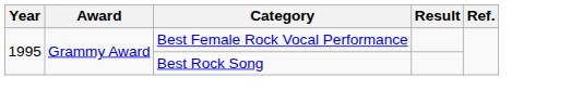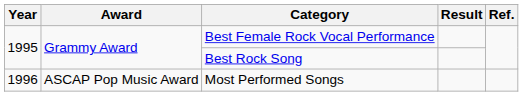 <table class="wikitable">
 <tr>
 <th>Year</th>
 <th>Award</th>
 <th>Category</th>
 <th>Result</th>
 <th>Ref.</th>
 </tr>
 <tr>
 <td rowspan="2">1995</td>
 <td rowspan="2"><a href='#'>Grammy Award</a></td>
 <td><a href='#'>Best Female Rock Vocal Performance</a></td>
 <td></td>
 <td align="center" rowspan="2"></td>
 </tr>
 <tr>
 <td><a href='#'>Best Rock Song</a></td>
 <td></td>
 </tr>
+<tr>
+<td>1996</td>
+<td>ASCAP Pop Music Award</td>
+<td>Most Performed Songs</td>
+<td></td>
+<td align="center"></td>
+</tr>
 </table>
